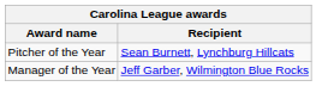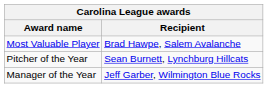 <table class="wikitable">
 <tr>
 <th colspan="2">Carolina League awards</th>
 </tr>
 <tr>
 <th>Award name</th>
 <th>Recipient</th>
+</tr>
+<tr>
+<td><a href='#'>Most Valuable Player</a></td>
+<td><a href='#'>Brad Hawpe</a>, <a href='#'>Salem Avalanche</a></td>
 </tr>
 <tr>
 <td>Pitcher of the Year</td>
 <td><a href='#'>Sean Burnett</a>, <a href='#'>Lynchburg Hillcats</a></td>
 </tr>
 <tr>
 <td>Manager of the Year</td>
 <td><a href='#'>Jeff Garber</a>, <a href='#'>Wilmington Blue Rocks</a></td>
 </tr>
 </table>
